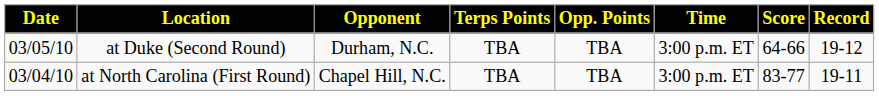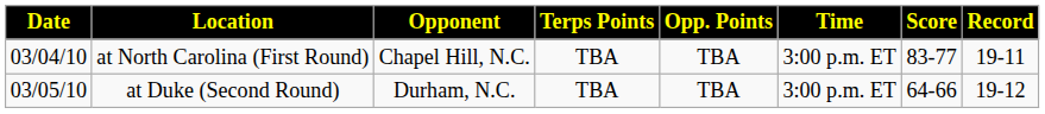 <table class="wikitable" style="text-align:center">
 <tr>
 <th style="background:black;color:yellow;">Date</th>
 <th style="background:black;color:yellow;">Location</th>
 <th style="background:black;color:yellow;">Opponent</th>
 <th style="background:black;color:yellow;">Terps Points</th>
 <th style="background:black;color:yellow;">Opp. Points</th>
 <th style="background:black;color:yellow;">Time</th>
 <th style="background:black;color:yellow;">Score</th>
 <th style="background:black;color:yellow;">Record</th>
 </tr>
 <tr>
+<td>03/04/10</td>
+<td>at North Carolina (First Round)</td>
+<td>Chapel Hill, N.C.</td>
+<td>TBA</td>
+<td>TBA</td>
+<td>3:00 p.m. ET</td>
+<td>83-77</td>
+<td>19-11</td>
+</tr>
+<tr>
 <td>03/05/10</td>
 <td>at Duke (Second Round)</td>
 <td>Durham, N.C.</td>
 <td>TBA</td>
 <td>TBA</td>
 <td>3:00 p.m. ET</td>
 <td>64-66</td>
 <td>19-12</td>
 </tr>
-<tr>
-<td>03/04/10</td>
-<td>at North Carolina (First Round)</td>
-<td>Chapel Hill, N.C.</td>
-<td>TBA</td>
-<td>TBA</td>
-<td>3:00 p.m. ET</td>
-<td>83-77</td>
-<td>19-11</td>
-</tr>
 </table>
